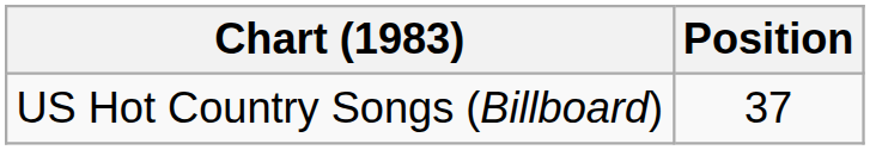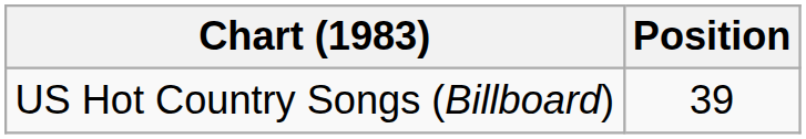 <table class="wikitable">
 <tr>
 <th>Chart (1983)</th>
 <th>Position</th>
 </tr>
 <tr>
 <td>US Hot Country Songs (<em>Billboard</em>)</td>
-<td align="center">37</td>
+<td align="center">39</td>
 </tr>
 </table>
